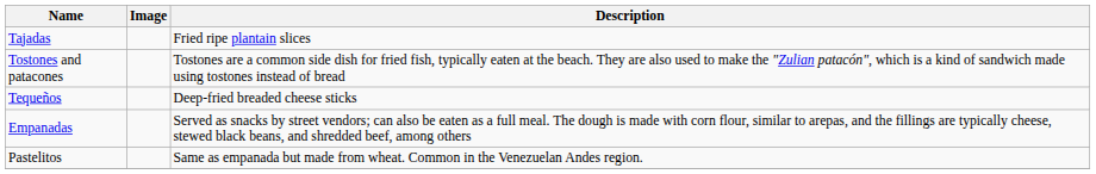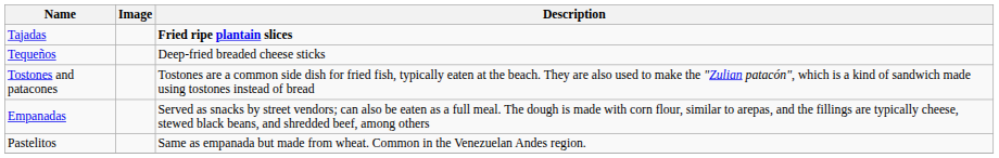 <table class="wikitable">
 <tr>
 <th>Name</th>
 <th>Image</th>
 <th>Description</th>
 </tr>
 <tr>
 <td><a href='#'>Tajadas</a></td>
 <td></td>
-<td>Fried ripe <a href='#'>plantain</a> slices</td>
+<td><strong>Fried ripe <a href='#'>plantain</a> slices</strong></td>
+</tr>
+<tr>
+<td><a href='#'>Tequeños</a></td>
+<td></td>
+<td>Deep-fried breaded cheese sticks</td>
 </tr>
 <tr>
 <td><a href='#'>Tostones</a> and patacones</td>
 <td></td>
 <td>Tostones are a common side dish for fried fish, typically eaten at the beach. They are also used to make the <em>"<a href='#'>Zulian</a> patacón"</em>, which is a kind of sandwich made using tostones instead of bread</td>
-</tr>
-<tr>
-<td><a href='#'>Tequeños</a></td>
-<td></td>
-<td>Deep-fried breaded cheese sticks</td>
 </tr>
 <tr>
 <td><a href='#'>Empanadas</a></td>
 <td></td>
 <td>Served as snacks by street vendors; can also be eaten as a full meal. The dough is made with corn flour, similar to arepas, and the fillings are typically cheese, stewed black beans, and shredded beef, among others</td>
 </tr>
 <tr>
 <td>Pastelitos</td>
 <td></td>
 <td>Same as empanada but made from wheat. Common in the Venezuelan Andes region.</td>
 </tr>
 <tr>
 </tr>
 </table>
